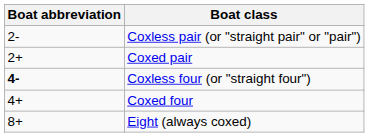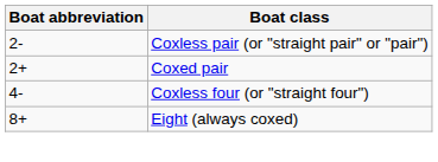 <table class="wikitable">
 <tr>
 <th>Boat abbreviation</th>
 <th>Boat class</th>
 </tr>
 <tr>
 <td>2-</td>
 <td><a href='#'>Coxless pair</a> (or "straight pair" or "pair")</td>
 </tr>
 <tr>
 <td>2+</td>
 <td><a href='#'>Coxed pair</a></td>
 </tr>
 <tr>
-<td><strong>4-</strong></td>
+<td>4-</td>
 <td><a href='#'>Coxless four</a> (or "straight four")</td>
-</tr>
-<tr>
-<td>4+</td>
-<td><a href='#'>Coxed four</a></td>
 </tr>
 <tr>
 <td>8+</td>
 <td><a href='#'>Eight</a> (always coxed)</td>
 </tr>
 </table>
